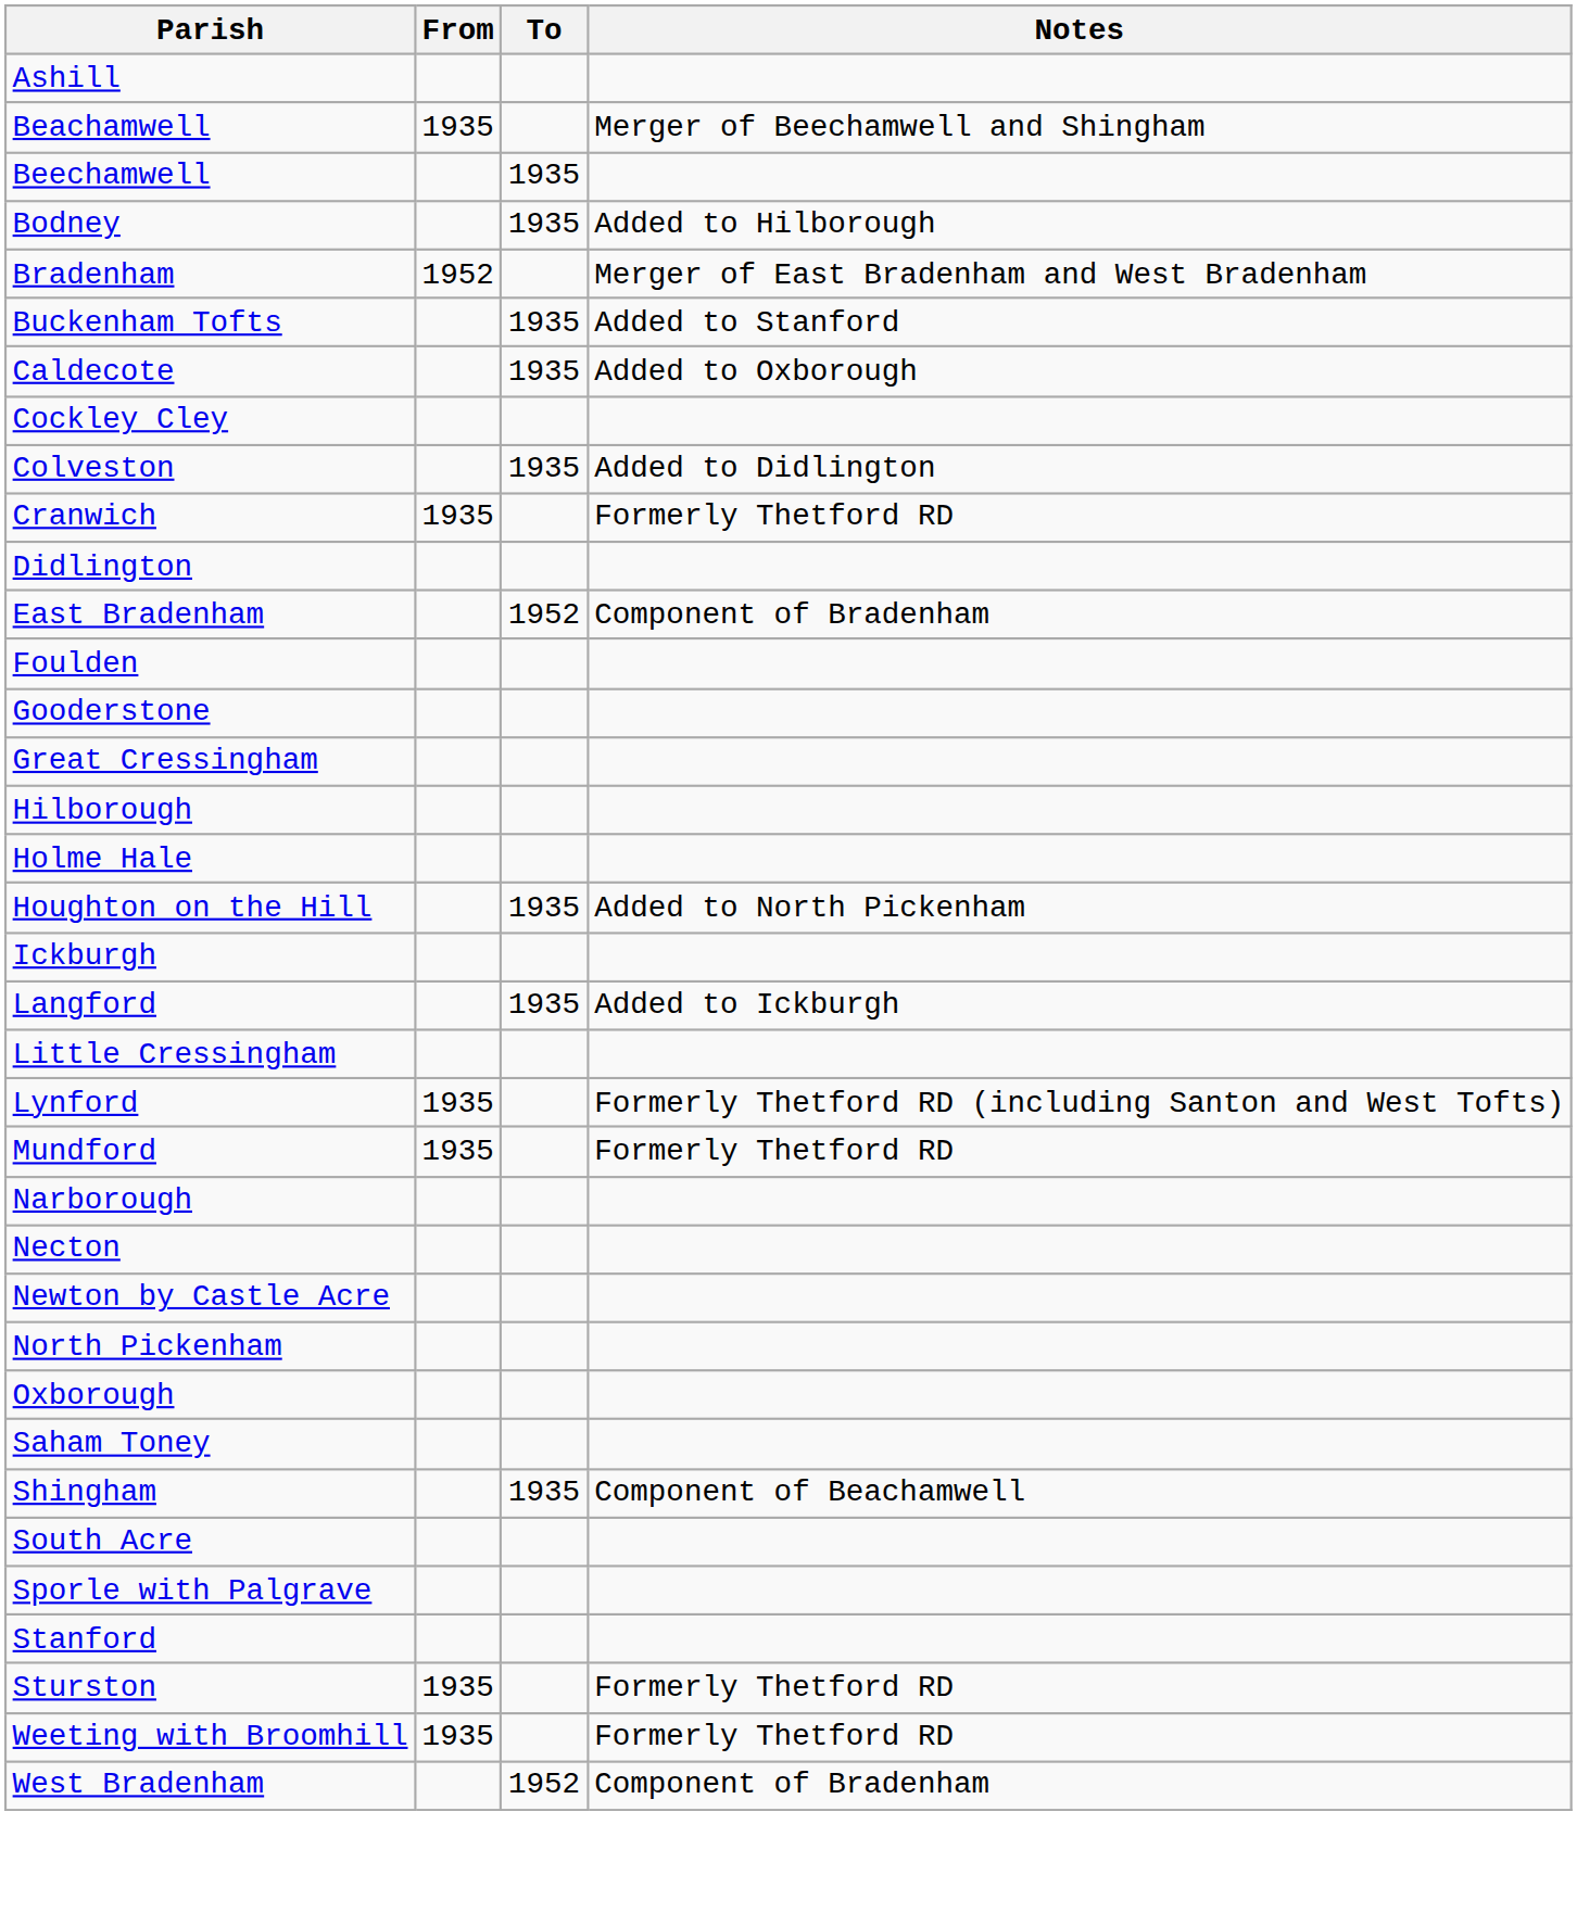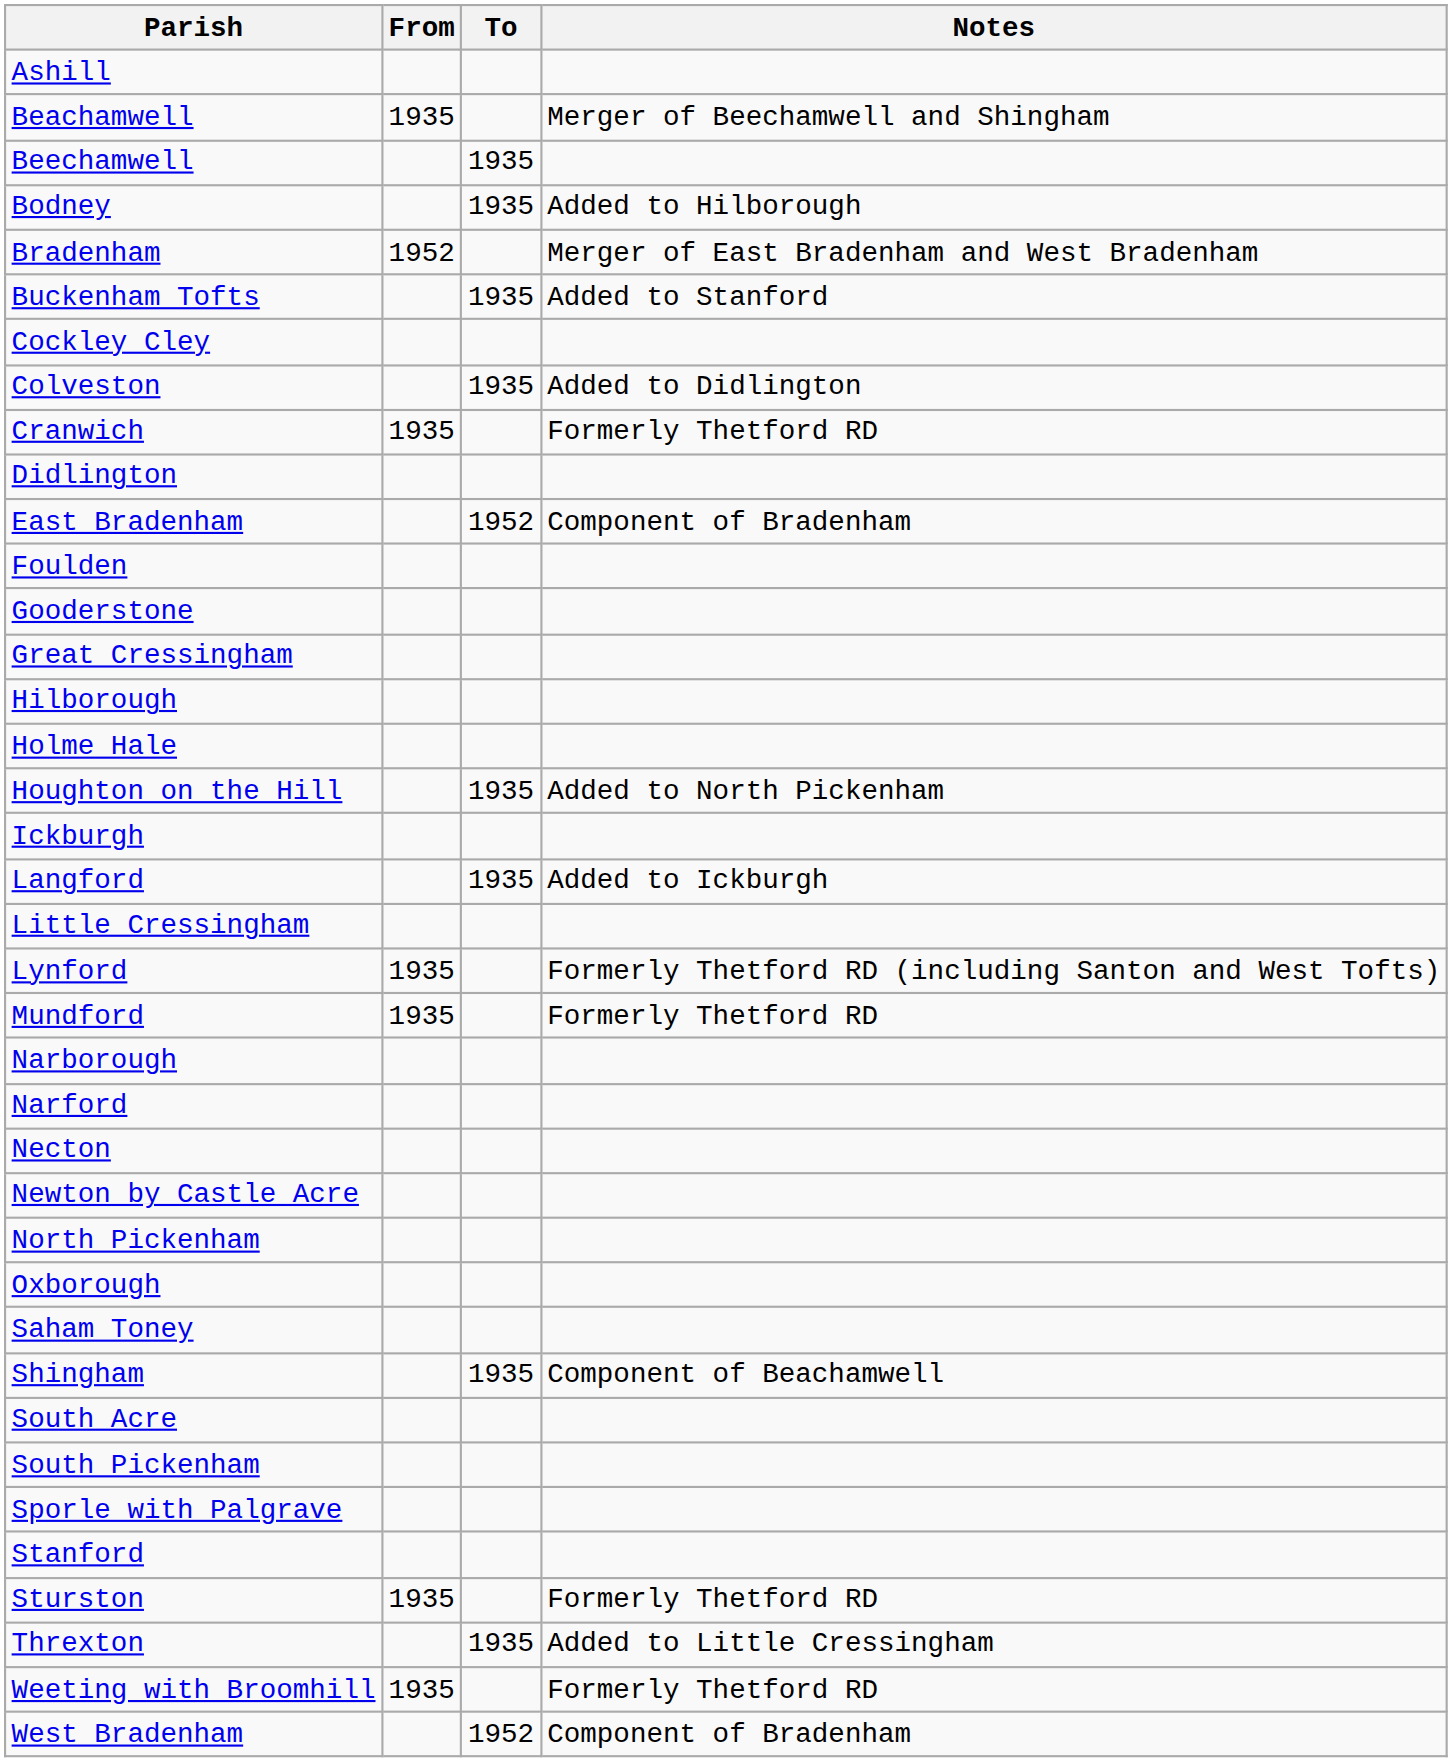 <table class="wikitable">
 <tr>
 <th>Parish</th>
 <th>From</th>
 <th>To</th>
 <th>Notes</th>
 </tr>
 <tr>
 <td><a href='#'>Ashill</a></td>
 <td></td>
 <td></td>
 <td></td>
 </tr>
 <tr>
 <td><a href='#'>Beachamwell</a></td>
 <td>1935</td>
 <td></td>
 <td>Merger of Beechamwell and Shingham</td>
 </tr>
 <tr>
 <td><a href='#'>Beechamwell</a></td>
 <td></td>
 <td>1935</td>
 <td></td>
 </tr>
 <tr>
 <td><a href='#'>Bodney</a></td>
 <td></td>
 <td>1935</td>
 <td>Added to Hilborough</td>
 </tr>
 <tr>
 <td><a href='#'>Bradenham</a></td>
 <td>1952</td>
 <td></td>
 <td>Merger of East Bradenham and West Bradenham</td>
 </tr>
 <tr>
 <td><a href='#'>Buckenham Tofts</a></td>
 <td></td>
 <td>1935</td>
 <td>Added to Stanford</td>
-</tr>
-<tr>
-<td><a href='#'>Caldecote</a></td>
-<td></td>
-<td>1935</td>
-<td>Added to Oxborough</td>
 </tr>
 <tr>
 <td><a href='#'>Cockley Cley</a></td>
 <td></td>
 <td></td>
 <td></td>
 </tr>
 <tr>
 <td><a href='#'>Colveston</a></td>
 <td></td>
 <td>1935</td>
 <td>Added to Didlington</td>
 </tr>
 <tr>
 <td><a href='#'>Cranwich</a></td>
 <td>1935</td>
 <td></td>
 <td>Formerly Thetford RD</td>
 </tr>
 <tr>
 <td><a href='#'>Didlington</a></td>
 <td></td>
 <td></td>
 <td></td>
 </tr>
 <tr>
 <td><a href='#'>East Bradenham</a></td>
 <td></td>
 <td>1952</td>
 <td>Component of Bradenham</td>
 </tr>
 <tr>
 <td><a href='#'>Foulden</a></td>
 <td></td>
 <td></td>
 <td></td>
 </tr>
 <tr>
 <td><a href='#'>Gooderstone</a></td>
 <td></td>
 <td></td>
 <td></td>
 </tr>
 <tr>
 <td><a href='#'>Great Cressingham</a></td>
 <td></td>
 <td></td>
 <td></td>
 </tr>
 <tr>
 <td><a href='#'>Hilborough</a></td>
 <td></td>
 <td></td>
 <td></td>
 </tr>
 <tr>
 <td><a href='#'>Holme Hale</a></td>
 <td></td>
 <td></td>
 <td></td>
 </tr>
 <tr>
 <td><a href='#'>Houghton on the Hill</a></td>
 <td></td>
 <td>1935</td>
 <td>Added to North Pickenham</td>
 </tr>
 <tr>
 <td><a href='#'>Ickburgh</a></td>
 <td></td>
 <td></td>
 <td></td>
 </tr>
 <tr>
 <td><a href='#'>Langford</a></td>
 <td></td>
 <td>1935</td>
 <td>Added to Ickburgh</td>
 </tr>
 <tr>
 <td><a href='#'>Little Cressingham</a></td>
 <td></td>
 <td></td>
 <td></td>
 </tr>
 <tr>
 <td><a href='#'>Lynford</a></td>
 <td>1935</td>
 <td></td>
 <td>Formerly Thetford RD (including Santon and West Tofts)</td>
 </tr>
 <tr>
 <td><a href='#'>Mundford</a></td>
 <td>1935</td>
 <td></td>
 <td>Formerly Thetford RD</td>
 </tr>
 <tr>
 <td><a href='#'>Narborough</a></td>
 <td></td>
 <td></td>
 <td></td>
 </tr>
 <tr>
+<td><a href='#'>Narford</a></td>
+<td></td>
+<td></td>
+<td></td>
+</tr>
+<tr>
 <td><a href='#'>Necton</a></td>
 <td></td>
 <td></td>
 <td></td>
 </tr>
 <tr>
 <td><a href='#'>Newton by Castle Acre</a></td>
 <td></td>
 <td></td>
 <td></td>
 </tr>
 <tr>
 <td><a href='#'>North Pickenham</a></td>
 <td></td>
 <td></td>
 <td></td>
 </tr>
 <tr>
 <td><a href='#'>Oxborough</a></td>
 <td></td>
 <td></td>
 <td></td>
 </tr>
 <tr>
 <td><a href='#'>Saham Toney</a></td>
 <td></td>
 <td></td>
 <td></td>
 </tr>
 <tr>
 <td><a href='#'>Shingham</a></td>
 <td></td>
 <td>1935</td>
 <td>Component of Beachamwell</td>
 </tr>
 <tr>
 <td><a href='#'>South Acre</a></td>
 <td></td>
 <td></td>
 <td></td>
 </tr>
 <tr>
+<td><a href='#'>South Pickenham</a></td>
+<td></td>
+<td></td>
+<td></td>
+</tr>
+<tr>
 <td><a href='#'>Sporle with Palgrave</a></td>
 <td></td>
 <td></td>
 <td></td>
 </tr>
 <tr>
 <td><a href='#'>Stanford</a></td>
 <td></td>
 <td></td>
 <td></td>
 </tr>
 <tr>
 <td><a href='#'>Sturston</a></td>
 <td>1935</td>
 <td></td>
 <td>Formerly Thetford RD</td>
 </tr>
 <tr>
+<td><a href='#'>Threxton</a></td>
+<td></td>
+<td>1935</td>
+<td>Added to Little Cressingham</td>
+</tr>
+<tr>
 <td><a href='#'>Weeting with Broomhill</a></td>
 <td>1935</td>
 <td></td>
 <td>Formerly Thetford RD</td>
 </tr>
 <tr>
 <td><a href='#'>West Bradenham</a></td>
 <td></td>
 <td>1952</td>
 <td>Component of Bradenham</td>
 </tr>
 </table>
